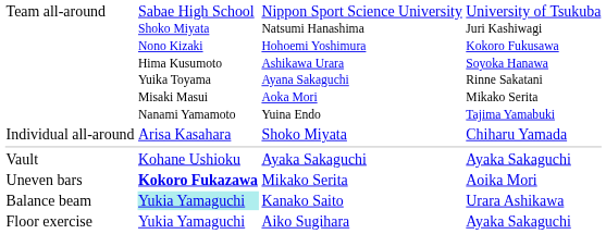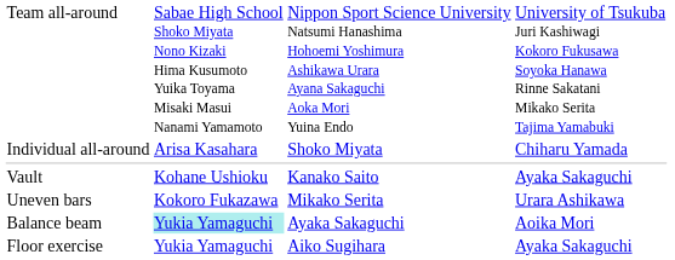 <table>
 <tr valign="top">
 <td>Team all-around<br></td>
 <td valign="middle"><a href='#'>Sabae High School</a><br><small><a href='#'>Shoko Miyata</a><br><a href='#'>Nono Kizaki</a><br>Hima Kusumoto<br>Yuika Toyama<br>Misaki Masui<br>Nanami Yamamoto</small></td>
 <td valign="middle"><a href='#'>Nippon Sport Science University</a><br><small>Natsumi Hanashima<br><a href='#'>Hohoemi Yoshimura</a><br><a href='#'>Ashikawa Urara</a><br><a href='#'>Ayana Sakaguchi</a><br><a href='#'>Aoka Mori</a><br>Yuina Endo</small></td>
 <td valign="middle"><a href='#'>University of Tsukuba</a><br><small>Juri Kashiwagi<br><a href='#'>Kokoro Fukusawa</a><br><a href='#'>Soyoka Hanawa</a><br>Rinne Sakatani<br>Mikako Serita<br><a href='#'>Tajima Yamabuki</a></small></td>
 </tr>
 <tr>
 <td>Individual all-around<br></td>
 <td><a href='#'>Arisa Kasahara</a><br></td>
 <td><a href='#'>Shoko Miyata</a><br></td>
 <td><a href='#'>Chiharu Yamada</a><br></td>
 </tr>
 <tr bgcolor=#DDDDDD>
 <td colspan=7></td>
 </tr>
 <tr>
 <td>Vault<br></td>
 <td><a href='#'>Kohane Ushioku</a><br></td>
-<td><a href='#'>Ayaka Sakaguchi</a><br></td>
+<td><a href='#'>Kanako Saito</a><br></td>
 <td><a href='#'>Ayaka Sakaguchi</a><br></td>
 </tr>
 <tr>
 <td>Uneven bars<br></td>
-<td><strong><a href='#'>Kokoro Fukazawa</a><br></strong></td>
+<td><a href='#'>Kokoro Fukazawa</a><br></td>
 <td><a href='#'>Mikako Serita</a><br></td>
-<td><a href='#'>Aoika Mori</a><br></td>
+<td><a href='#'>Urara Ashikawa</a><br></td>
 </tr>
 <tr>
 <td>Balance beam<br></td>
 <td style="background: paleturquoise;"><a href='#'>Yukia Yamaguchi</a><br></td>
-<td><a href='#'>Kanako Saito</a><br></td>
-<td><a href='#'>Urara Ashikawa</a><br></td>
+<td><a href='#'>Ayaka Sakaguchi</a><br></td>
+<td><a href='#'>Aoika Mori</a><br></td>
 </tr>
 <tr>
 <td>Floor exercise<br></td>
 <td><a href='#'>Yukia Yamaguchi</a><br></td>
 <td><a href='#'>Aiko Sugihara</a><br></td>
 <td><a href='#'>Ayaka Sakaguchi</a><br></td>
 </tr>
 </table>
